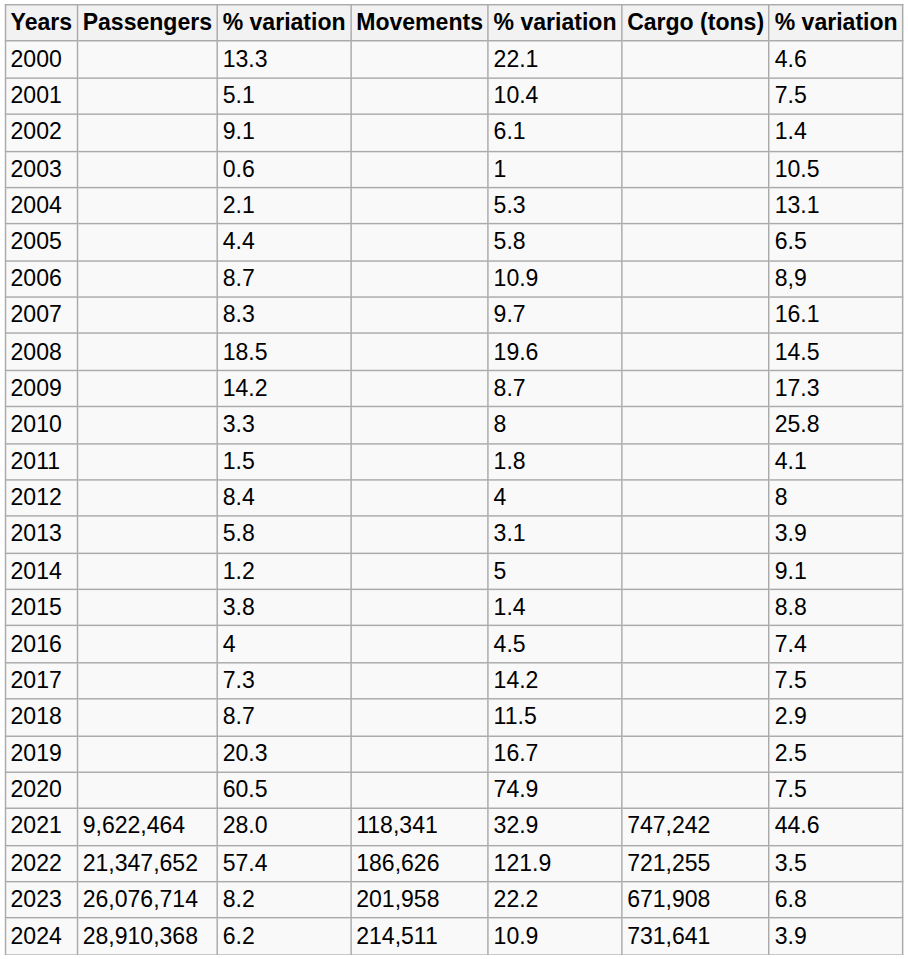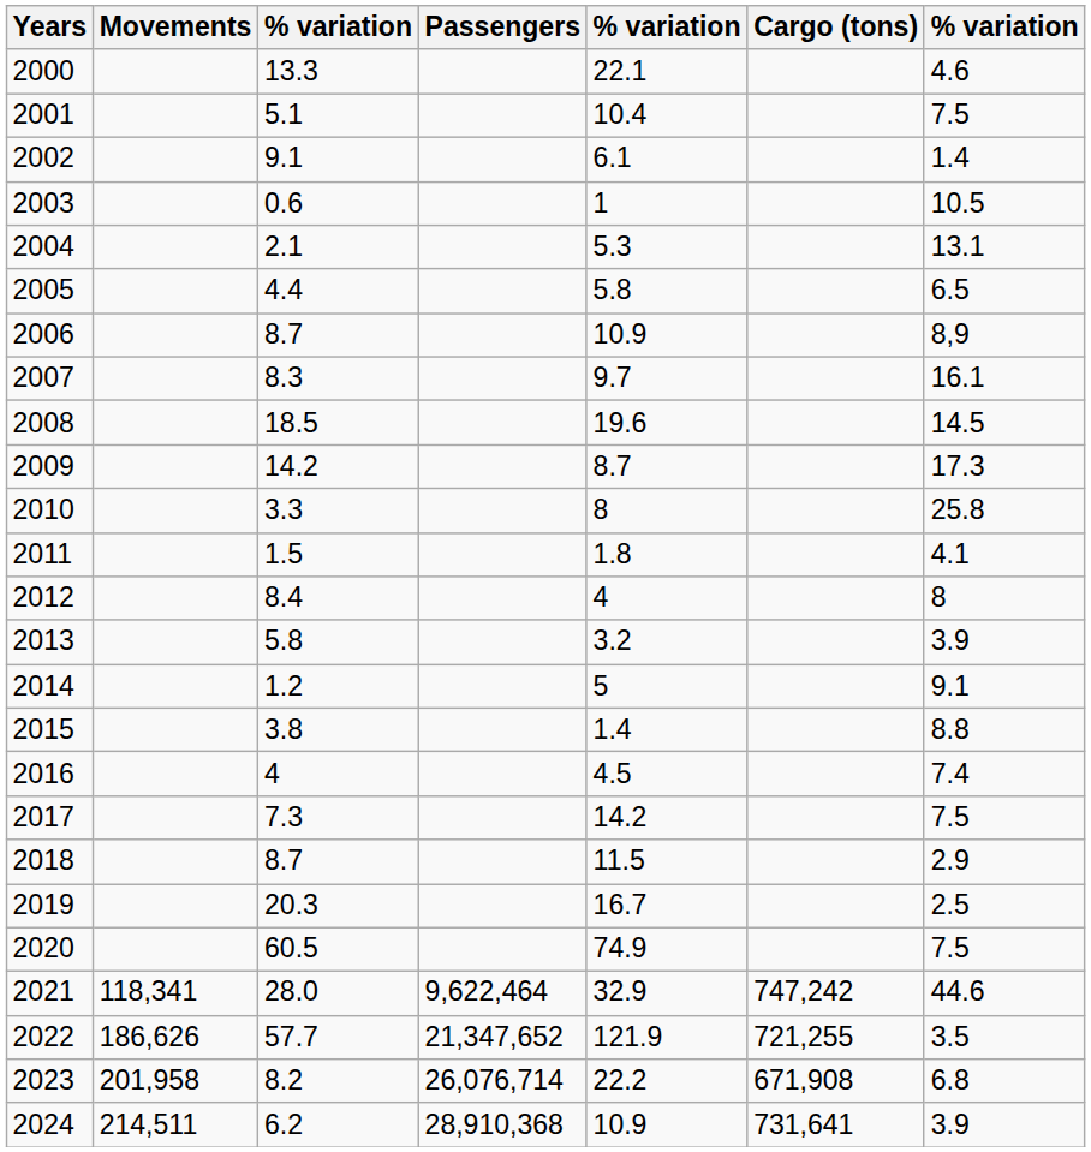 <table class="wikitable sortable" width=align= style="margin:1em auto;">
 <tr>
 <th>Years</th>
+<th>Movements</th>
+<th>% variation</th>
 <th>Passengers</th>
-<th>% variation</th>
-<th>Movements</th>
 <th>% variation</th>
 <th>Cargo (tons)</th>
 <th>% variation</th>
 </tr>
 <tr>
 <td>2000</td>
 <td></td>
 <td>13.3</td>
 <td></td>
 <td>22.1</td>
 <td></td>
 <td>4.6</td>
 </tr>
 <tr>
 <td>2001</td>
 <td></td>
 <td>5.1</td>
 <td></td>
 <td>10.4</td>
 <td></td>
 <td>7.5</td>
 </tr>
 <tr>
 <td>2002</td>
 <td></td>
 <td>9.1</td>
 <td></td>
 <td>6.1</td>
 <td></td>
 <td>1.4</td>
 </tr>
 <tr>
 <td>2003</td>
 <td></td>
 <td>0.6</td>
 <td></td>
 <td>1</td>
 <td></td>
 <td>10.5</td>
 </tr>
 <tr>
 <td>2004</td>
 <td></td>
 <td>2.1</td>
 <td></td>
 <td>5.3</td>
 <td></td>
 <td>13.1</td>
 </tr>
 <tr>
 <td>2005</td>
 <td></td>
 <td>4.4</td>
 <td></td>
 <td>5.8</td>
 <td></td>
 <td>6.5</td>
 </tr>
 <tr>
 <td>2006</td>
 <td></td>
 <td>8.7</td>
 <td></td>
 <td>10.9</td>
 <td></td>
 <td>8,9</td>
 </tr>
 <tr>
 <td>2007</td>
 <td></td>
 <td>8.3</td>
 <td></td>
 <td>9.7</td>
 <td></td>
 <td>16.1</td>
 </tr>
 <tr>
 <td>2008</td>
 <td></td>
 <td>18.5</td>
 <td></td>
 <td>19.6</td>
 <td></td>
 <td>14.5</td>
 </tr>
 <tr>
 <td>2009</td>
 <td></td>
 <td>14.2</td>
 <td></td>
 <td>8.7</td>
 <td></td>
 <td>17.3</td>
 </tr>
 <tr>
 <td>2010</td>
 <td></td>
 <td>3.3</td>
 <td></td>
 <td>8</td>
 <td></td>
 <td>25.8</td>
 </tr>
 <tr>
 <td>2011</td>
 <td></td>
 <td>1.5</td>
 <td></td>
 <td>1.8</td>
 <td></td>
 <td>4.1</td>
 </tr>
 <tr>
 <td>2012</td>
 <td></td>
 <td>8.4</td>
 <td></td>
 <td>4</td>
 <td></td>
 <td>8</td>
 </tr>
 <tr>
 <td>2013</td>
 <td></td>
 <td>5.8</td>
 <td></td>
-<td>3.1</td>
+<td>3.2</td>
 <td></td>
 <td>3.9</td>
 </tr>
 <tr>
 <td>2014</td>
 <td></td>
 <td>1.2</td>
 <td></td>
 <td>5</td>
 <td></td>
 <td>9.1</td>
 </tr>
 <tr>
 <td>2015</td>
 <td></td>
 <td>3.8</td>
 <td></td>
 <td>1.4</td>
 <td></td>
 <td>8.8</td>
 </tr>
 <tr>
 <td>2016</td>
 <td></td>
 <td>4</td>
 <td></td>
 <td>4.5</td>
 <td></td>
 <td>7.4</td>
 </tr>
 <tr>
 <td>2017</td>
 <td></td>
 <td>7.3</td>
 <td></td>
 <td>14.2</td>
 <td></td>
 <td>7.5</td>
 </tr>
 <tr>
 <td>2018</td>
 <td></td>
 <td>8.7</td>
 <td></td>
 <td>11.5</td>
 <td></td>
 <td>2.9</td>
 </tr>
 <tr>
 <td>2019</td>
 <td></td>
 <td>20.3</td>
 <td></td>
 <td>16.7</td>
 <td></td>
 <td>2.5</td>
 </tr>
 <tr>
 <td>2020</td>
 <td></td>
 <td>60.5</td>
 <td></td>
 <td>74.9</td>
 <td></td>
 <td>7.5</td>
 </tr>
 <tr>
 <td>2021</td>
+<td>118,341</td>
+<td>28.0</td>
 <td>9,622,464</td>
-<td>28.0</td>
-<td>118,341</td>
 <td>32.9</td>
 <td>747,242</td>
 <td>44.6</td>
 </tr>
 <tr>
 <td>2022</td>
+<td>186,626</td>
+<td>57.7</td>
 <td>21,347,652</td>
-<td>57.4</td>
-<td>186,626</td>
 <td>121.9</td>
 <td>721,255</td>
 <td>3.5</td>
 </tr>
 <tr>
 <td>2023</td>
+<td>201,958</td>
+<td>8.2</td>
 <td>26,076,714</td>
-<td>8.2</td>
-<td>201,958</td>
 <td>22.2</td>
 <td>671,908</td>
 <td>6.8</td>
 </tr>
 <tr>
 <td>2024</td>
+<td>214,511</td>
+<td>6.2</td>
 <td>28,910,368</td>
-<td>6.2</td>
-<td>214,511</td>
 <td>10.9</td>
 <td>731,641</td>
 <td>3.9</td>
 </tr>
 </table>
